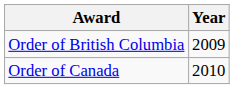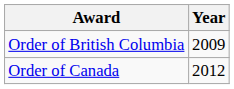 <table class="wikitable">
 <tr>
 <th>Award</th>
 <th>Year</th>
 </tr>
 <tr>
 <td><a href='#'>Order of British Columbia</a></td>
 <td>2009</td>
 </tr>
 <tr>
 <td><a href='#'>Order of Canada</a></td>
-<td>2010</td>
+<td>2012</td>
 </tr>
 </table>
